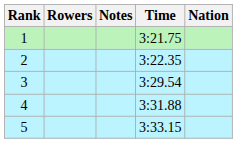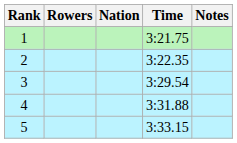 <table class="wikitable sortable" style="text-align:center">
 <tr>
 <th>Rank</th>
 <th>Rowers</th>
+<th>Nation</th>
+<th>Time</th>
 <th>Notes</th>
-<th>Time</th>
-<th>Nation</th>
 </tr>
 <tr bgcolor=bbf3bb>
 <td>1</td>
 <td align=left data-sort-value="Kaminskaitė, Eleonora"></td>
+<td align=left></td>
+<td>3:21.75</td>
 <td></td>
-<td>3:21.75</td>
-<td align=left></td>
 </tr>
 <tr bgcolor=bbf3ff>
 <td>2</td>
 <td align=left data-sort-value="Boesler, Petra"></td>
+<td align=left></td>
+<td>3:22.35</td>
 <td></td>
-<td>3:22.35</td>
-<td align=left></td>
 </tr>
 <tr bgcolor=bbf3ff>
 <td>3</td>
 <td align=left data-sort-value="Brechan, Ingun"></td>
+<td align=left></td>
+<td>3:29.54</td>
 <td></td>
-<td>3:29.54</td>
-<td align=left></td>
 </tr>
 <tr bgcolor=bbf3ff>
 <td>4</td>
 <td align=left data-sort-value="Cameron, Bev"></td>
+<td align=left></td>
+<td>3:31.88</td>
 <td></td>
-<td>3:31.88</td>
-<td align=left></td>
 </tr>
 <tr bgcolor=bbf3ff>
 <td>5</td>
 <td align=left data-sort-value="Braceland, Diane"></td>
+<td align=left></td>
+<td>3:33.15</td>
 <td></td>
-<td>3:33.15</td>
-<td align=left></td>
 </tr>
 </table>
